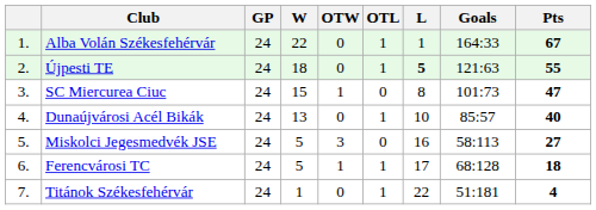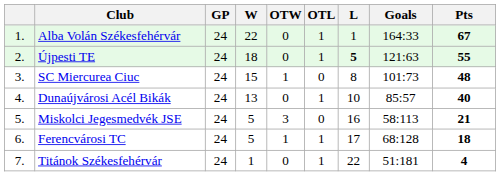 <table class="wikitable">
 <tr>
 <th width="30"></th>
 <th width="200">Club</th>
 <th width="30">GP</th>
 <th width="30">W</th>
 <th width="30">OTW</th>
 <th width="30">OTL</th>
 <th width="30">L</th>
 <th width="70">Goals</th>
 <th width="70">Pts</th>
 </tr>
 <tr bgcolor="#e6fae6" align="center">
 <td>1.</td>
 <td align="left"><a href='#'>Alba Volán Székesfehérvár</a></td>
 <td>24</td>
 <td>22</td>
 <td>0</td>
 <td>1</td>
 <td>1</td>
 <td>164:33</td>
 <td><strong>67</strong></td>
 </tr>
 <tr bgcolor="#e6fae6" align="center">
 <td>2.</td>
 <td align="left"><a href='#'>Újpesti TE</a></td>
 <td>24</td>
 <td>18</td>
 <td>0</td>
 <td>1</td>
 <td><strong>5</strong></td>
 <td>121:63</td>
 <td><strong>55</strong></td>
 </tr>
 <tr bgcolor="#FFFFFF" align="center">
 <td>3.</td>
 <td align="left"><a href='#'>SC Miercurea Ciuc</a></td>
 <td>24</td>
 <td>15</td>
 <td>1</td>
 <td>0</td>
 <td>8</td>
 <td>101:73</td>
-<td><strong>47</strong></td>
+<td><strong>48</strong></td>
 </tr>
 <tr bgcolor="#FFFFFF" align="center">
 <td>4.</td>
 <td align="left"><a href='#'>Dunaújvárosi Acél Bikák</a></td>
 <td>24</td>
 <td>13</td>
 <td>0</td>
 <td>1</td>
 <td>10</td>
 <td>85:57</td>
 <td><strong>40</strong></td>
 </tr>
 <tr bgcolor="#FFFFFF" align="center">
 <td>5.</td>
 <td align="left"><a href='#'>Miskolci Jegesmedvék JSE</a></td>
 <td>24</td>
 <td>5</td>
 <td>3</td>
 <td>0</td>
 <td>16</td>
 <td>58:113</td>
-<td><strong>27</strong></td>
+<td><strong>21</strong></td>
 </tr>
 <tr bgcolor="#FFFFFF" align="center">
 <td>6.</td>
 <td align="left"><a href='#'>Ferencvárosi TC</a></td>
 <td>24</td>
 <td>5</td>
 <td>1</td>
 <td>1</td>
 <td>17</td>
 <td>68:128</td>
 <td><strong>18</strong></td>
 </tr>
 <tr bgcolor="#FFFFFF" align="center">
 <td>7.</td>
 <td align="left"><a href='#'>Titánok Székesfehérvár</a></td>
 <td>24</td>
 <td>1</td>
 <td>0</td>
 <td>1</td>
 <td>22</td>
 <td>51:181</td>
 <td><strong>4</strong></td>
 </tr>
 </table>
